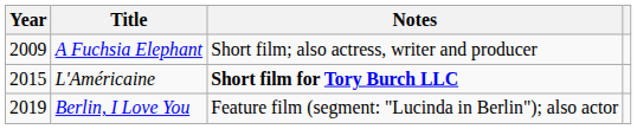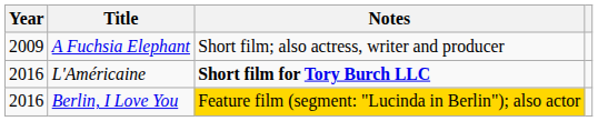 <table class="wikitable">
 <tr>
 <th>Year</th>
 <th>Title</th>
 <th>Notes</th>
 <th></th>
 </tr>
 <tr>
 <td>2009</td>
 <td><em><a href='#'>A Fuchsia Elephant</a></em></td>
 <td>Short film; also actress, writer and producer</td>
 <td align="center"></td>
 </tr>
 <tr>
-<td>2015</td>
+<td>2016</td>
 <td><em>L'Américaine</em></td>
 <td><strong>Short film for <a href='#'>Tory Burch LLC</a></strong></td>
 <td align="center"></td>
 </tr>
 <tr>
-<td>2019</td>
+<td>2016</td>
 <td><em><a href='#'>Berlin, I Love You</a></em></td>
-<td>Feature film (segment: "Lucinda in Berlin"); also actor</td>
+<td style="background: gold;">Feature film (segment: "Lucinda in Berlin"); also actor</td>
 <td align="center"></td>
 </tr>
 </table>
